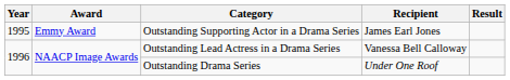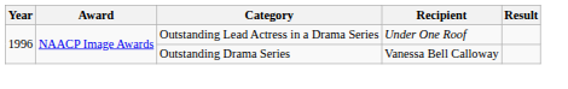 <table class="wikitable">
 <tr>
 <th>Year</th>
 <th>Award</th>
 <th>Category</th>
 <th>Recipient</th>
 <th>Result</th>
 </tr>
 <tr>
-<td>1995</td>
-<td><a href='#'>Emmy Award</a></td>
-<td>Outstanding Supporting Actor in a Drama Series</td>
-<td>James Earl Jones</td>
-<td></td>
-</tr>
-<tr>
 <td rowspan=2>1996</td>
 <td rowspan=2><a href='#'>NAACP Image Awards</a></td>
 <td>Outstanding Lead Actress in a Drama Series</td>
-<td>Vanessa Bell Calloway</td>
+<td><em>Under One Roof</em></td>
 <td></td>
 </tr>
 <tr>
 <td>Outstanding Drama Series</td>
-<td><em>Under One Roof</em></td>
+<td>Vanessa Bell Calloway</td>
 <td></td>
 </tr>
 </table>
